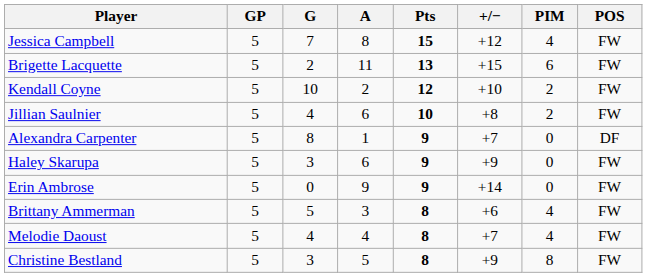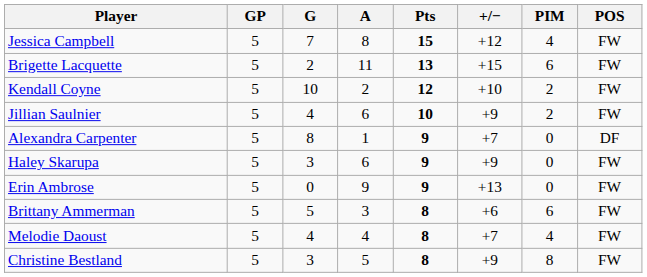 <table class="wikitable sortable" style="text-align:center;">
 <tr>
 <th style="width:225px;">Player</th>
 <th style="width:50px;">GP</th>
 <th style="width:50px;">G</th>
 <th style="width:50px;">A</th>
 <th style="width:60px;">Pts</th>
 <th style="width:60px;">+/−</th>
 <th style="width:50px;">PIM</th>
 <th style="width:60px;">POS</th>
 </tr>
 <tr>
 <td style="text-align:left;"> <a href='#'>Jessica Campbell</a></td>
 <td>5</td>
 <td>7</td>
 <td>8</td>
 <td><strong>15</strong></td>
 <td>+12</td>
 <td>4</td>
 <td>FW</td>
 </tr>
 <tr>
 <td style="text-align:left;"> <a href='#'>Brigette Lacquette</a></td>
 <td>5</td>
 <td>2</td>
 <td>11</td>
 <td><strong>13</strong></td>
 <td>+15</td>
 <td>6</td>
 <td>FW</td>
 </tr>
 <tr>
 <td style="text-align:left;"> <a href='#'>Kendall Coyne</a></td>
 <td>5</td>
 <td>10</td>
 <td>2</td>
 <td><strong>12</strong></td>
 <td>+10</td>
 <td>2</td>
 <td>FW</td>
 </tr>
 <tr>
 <td style="text-align:left;"> <a href='#'>Jillian Saulnier</a></td>
 <td>5</td>
 <td>4</td>
 <td>6</td>
 <td><strong>10</strong></td>
-<td>+8</td>
+<td>+9</td>
 <td>2</td>
 <td>FW</td>
 </tr>
 <tr>
 <td style="text-align:left;"> <a href='#'>Alexandra Carpenter</a></td>
 <td>5</td>
 <td>8</td>
 <td>1</td>
 <td><strong>9</strong></td>
 <td>+7</td>
 <td>0</td>
 <td>DF</td>
 </tr>
 <tr>
 <td style="text-align:left;"> <a href='#'>Haley Skarupa</a></td>
 <td>5</td>
 <td>3</td>
 <td>6</td>
 <td><strong>9</strong></td>
 <td>+9</td>
 <td>0</td>
 <td>FW</td>
 </tr>
 <tr>
 <td style="text-align:left;"> <a href='#'>Erin Ambrose</a></td>
 <td>5</td>
 <td>0</td>
 <td>9</td>
 <td><strong>9</strong></td>
-<td>+14</td>
+<td>+13</td>
 <td>0</td>
 <td>FW</td>
 </tr>
 <tr>
 <td style="text-align:left;"> <a href='#'>Brittany Ammerman</a></td>
 <td>5</td>
 <td>5</td>
 <td>3</td>
 <td><strong>8</strong></td>
 <td>+6</td>
-<td>4</td>
+<td>6</td>
 <td>FW</td>
 </tr>
 <tr>
 <td style="text-align:left;"> <a href='#'>Melodie Daoust</a></td>
 <td>5</td>
 <td>4</td>
 <td>4</td>
 <td><strong>8</strong></td>
 <td>+7</td>
 <td>4</td>
 <td>FW</td>
 </tr>
 <tr>
 <td style="text-align:left;"> <a href='#'>Christine Bestland</a></td>
 <td>5</td>
 <td>3</td>
 <td>5</td>
 <td><strong>8</strong></td>
 <td>+9</td>
 <td>8</td>
 <td>FW</td>
 </tr>
 </table>
